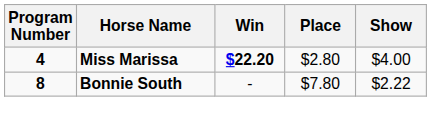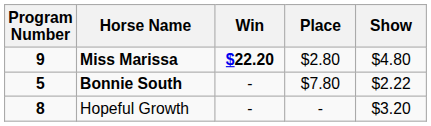 <table class="wikitable sortable" style="font-size:90%">
 <tr>
 <th width="48px">Program <br> Number</th>
 <th width="120px">Horse Name <br></th>
 <th width="58px">Win <br></th>
 <th width="58px">Place <br></th>
 <th width="58px">Show</th>
 </tr>
 <tr>
-<td align=center><strong>4</strong></td>
+<td align=center><strong>9</strong></td>
 <td><strong>Miss Marissa</strong></td>
 <td align=center><strong><a href='#'>$</a>22.20</strong></td>
 <td align=center>$2.80</td>
-<td align=center>$4.00</td>
+<td align=center>$4.80</td>
 </tr>
 <tr>
-<td align=center><strong>8</strong></td>
+<td align=center><strong>5</strong></td>
 <td><strong>Bonnie South</strong></td>
 <td align=center>-</td>
 <td align=center>$7.80</td>
 <td align=center>$2.22</td>
 </tr>
+<tr>
+<td align=center><strong>8</strong></td>
+<td>Hopeful Growth</td>
+<td align=center>-</td>
+<td align=center>-</td>
+<td align=center>$3.20</td>
+</tr>
 </table>
